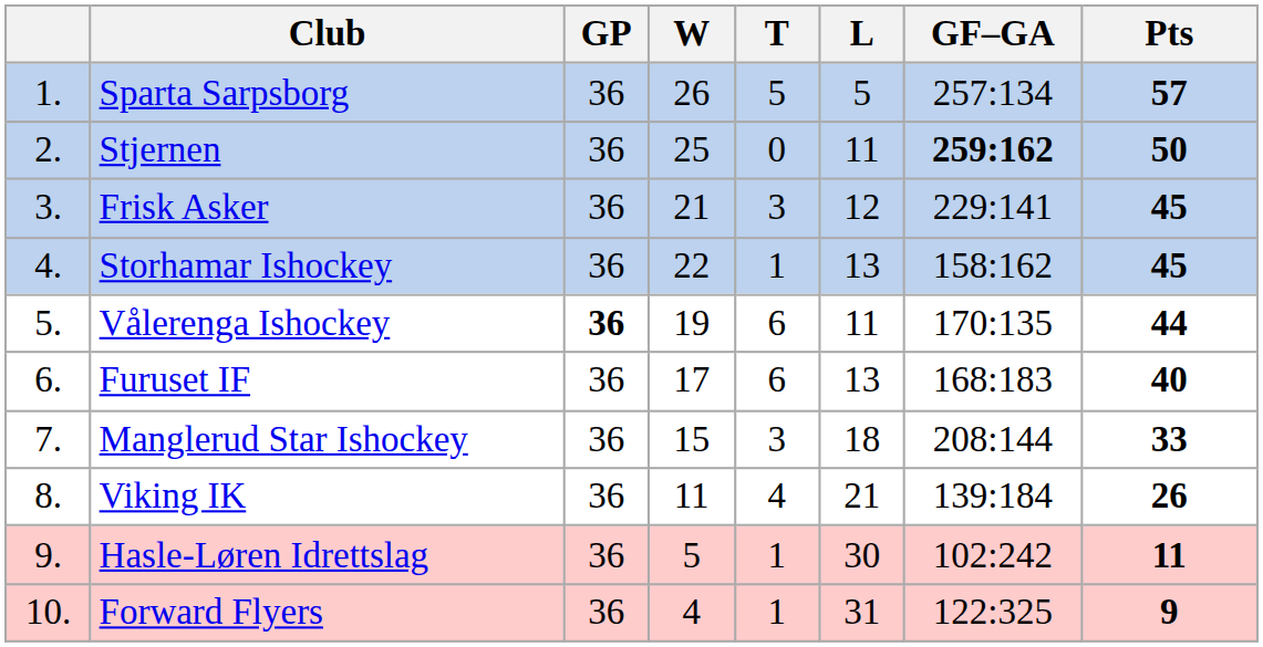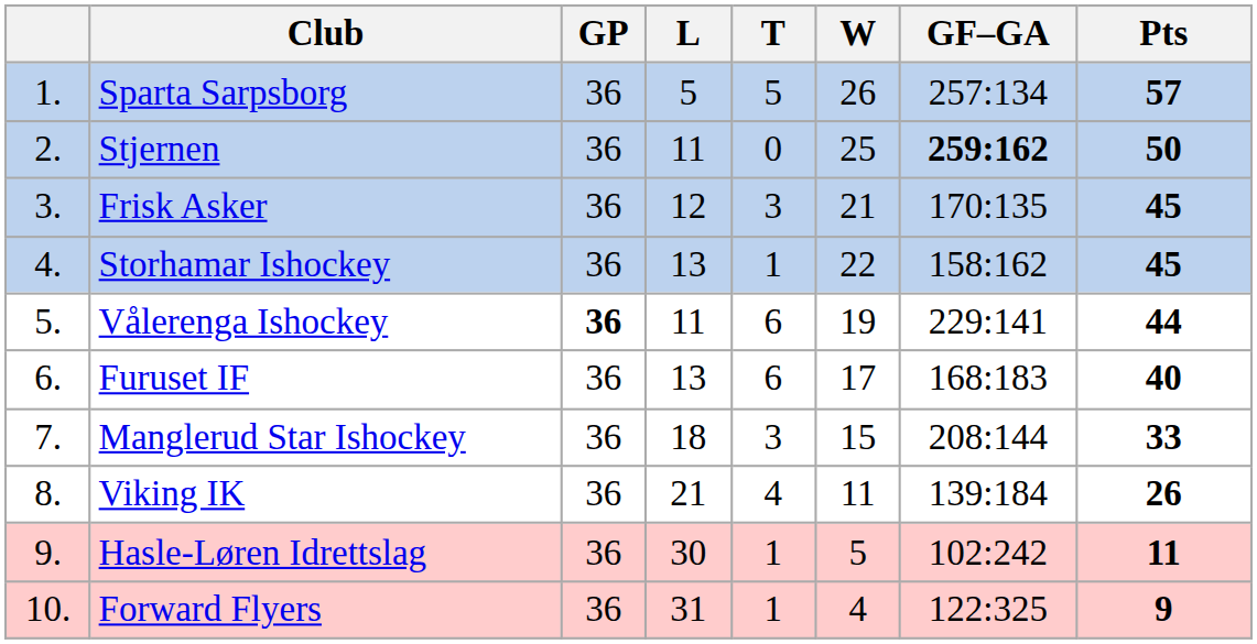 <table class="wikitable">
 <tr>
 <th width="30"></th>
 <th width="200">Club</th>
 <th width="30">GP</th>
+<th width="30">L</th>
+<th width="30">T</th>
 <th width="30">W</th>
-<th width="30">T</th>
-<th width="30">L</th>
 <th width="70">GF–GA</th>
 <th width="70">Pts</th>
 </tr>
 <tr bgcolor="#BCD2EE" align="center">
 <td>1.</td>
 <td align="left"><a href='#'>Sparta Sarpsborg</a></td>
 <td>36</td>
-<td>26</td>
 <td>5</td>
 <td>5</td>
+<td>26</td>
 <td>257:134</td>
 <td><strong>57</strong></td>
 </tr>
 <tr bgcolor="#BCD2EE" align="center">
 <td>2.</td>
 <td align="left"><a href='#'>Stjernen</a></td>
 <td>36</td>
+<td>11</td>
+<td>0</td>
 <td>25</td>
-<td>0</td>
-<td>11</td>
 <td><strong>259:162</strong></td>
 <td><strong>50</strong></td>
 </tr>
 <tr bgcolor="#BCD2EE" align="center">
 <td>3.</td>
 <td align="left"><a href='#'>Frisk Asker</a></td>
 <td>36</td>
+<td>12</td>
+<td>3</td>
 <td>21</td>
-<td>3</td>
-<td>12</td>
-<td>229:141</td>
+<td>170:135</td>
 <td><strong>45</strong></td>
 </tr>
 <tr bgcolor="#BCD2EE" align="center">
 <td>4.</td>
 <td align="left"><a href='#'>Storhamar Ishockey</a></td>
 <td>36</td>
+<td>13</td>
+<td>1</td>
 <td>22</td>
-<td>1</td>
-<td>13</td>
 <td>158:162</td>
 <td><strong>45</strong></td>
 </tr>
 <tr bgcolor="#FFFFFF" align="center">
 <td>5.</td>
 <td align="left"><a href='#'>Vålerenga Ishockey</a></td>
 <td><strong>36</strong></td>
+<td>11</td>
+<td>6</td>
 <td>19</td>
-<td>6</td>
-<td>11</td>
-<td>170:135</td>
+<td>229:141</td>
 <td><strong>44</strong></td>
 </tr>
 <tr bgcolor="#FFFFFF" align="center">
 <td>6.</td>
 <td align="left"><a href='#'>Furuset IF</a></td>
 <td>36</td>
+<td>13</td>
+<td>6</td>
 <td>17</td>
-<td>6</td>
-<td>13</td>
 <td>168:183</td>
 <td><strong>40</strong></td>
 </tr>
 <tr bgcolor="#FFFFFF" align="center">
 <td>7.</td>
 <td align="left"><a href='#'>Manglerud Star Ishockey</a></td>
 <td>36</td>
+<td>18</td>
+<td>3</td>
 <td>15</td>
-<td>3</td>
-<td>18</td>
 <td>208:144</td>
 <td><strong>33</strong></td>
 </tr>
 <tr bgcolor="#FFFFFF" align="center">
 <td>8.</td>
 <td align="left"><a href='#'>Viking IK</a></td>
 <td>36</td>
+<td>21</td>
+<td>4</td>
 <td>11</td>
-<td>4</td>
-<td>21</td>
 <td>139:184</td>
 <td><strong>26</strong></td>
 </tr>
 <tr bgcolor="#FFCCCC" align="center">
 <td>9.</td>
 <td align="left"><a href='#'>Hasle-Løren Idrettslag</a></td>
 <td>36</td>
+<td>30</td>
+<td>1</td>
 <td>5</td>
-<td>1</td>
-<td>30</td>
 <td>102:242</td>
 <td><strong>11</strong></td>
 </tr>
 <tr bgcolor="#FFCCCC" align="center">
 <td>10.</td>
 <td align="left"><a href='#'>Forward Flyers</a></td>
 <td>36</td>
+<td>31</td>
+<td>1</td>
 <td>4</td>
-<td>1</td>
-<td>31</td>
 <td>122:325</td>
 <td><strong>9</strong></td>
 </tr>
 </table>
